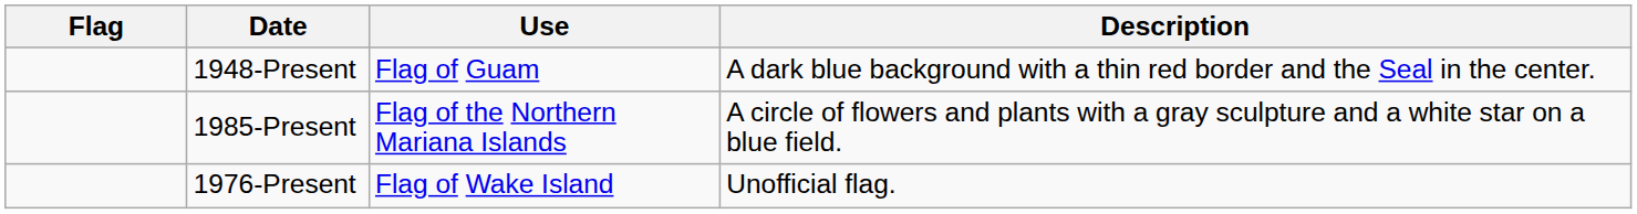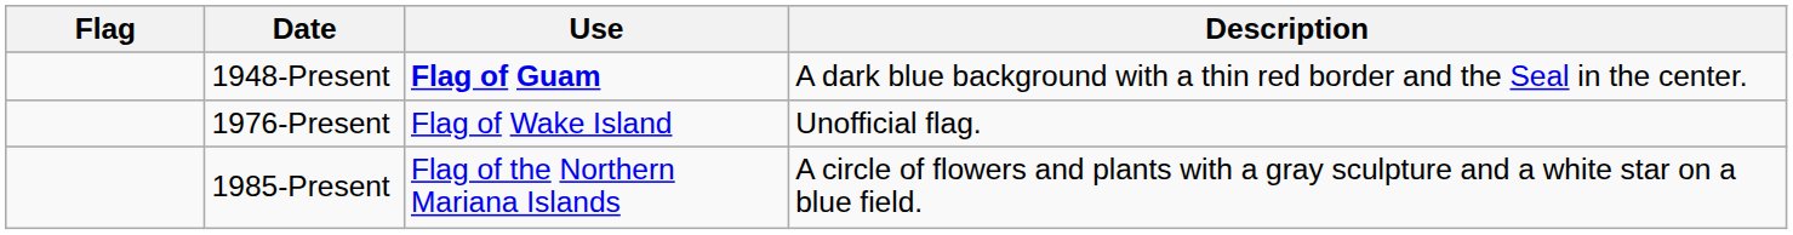 <table class="wikitable">
 <tr>
 <th style="width:100px;">Flag</th>
 <th style="width:100px;">Date</th>
 <th style="width:200px;">Use</th>
 <th style="width:530px;">Description</th>
 </tr>
 <tr>
 <td></td>
 <td>1948-Present</td>
-<td><a href='#'>Flag of</a> <a href='#'>Guam</a></td>
+<td><strong><a href='#'>Flag of</a> <a href='#'>Guam</a></strong></td>
 <td>A dark blue background with a thin red border and the <a href='#'>Seal</a> in the center.</td>
+</tr>
+<tr>
+<td></td>
+<td>1976-Present</td>
+<td><a href='#'>Flag of</a> <a href='#'>Wake Island</a></td>
+<td>Unofficial flag.</td>
 </tr>
 <tr>
 <td></td>
 <td>1985-Present</td>
 <td><a href='#'>Flag of the</a> <a href='#'>Northern Mariana Islands</a></td>
 <td>A circle of flowers and plants with a gray sculpture and a white star on a blue field.</td>
 </tr>
-<tr>
-<td></td>
-<td>1976-Present</td>
-<td><a href='#'>Flag of</a> <a href='#'>Wake Island</a></td>
-<td>Unofficial flag.</td>
-</tr>
 </table>
